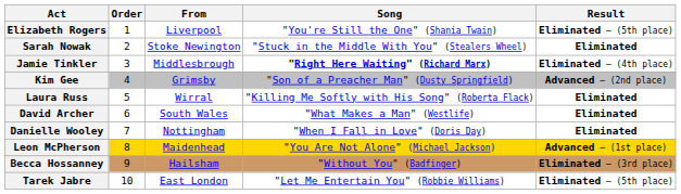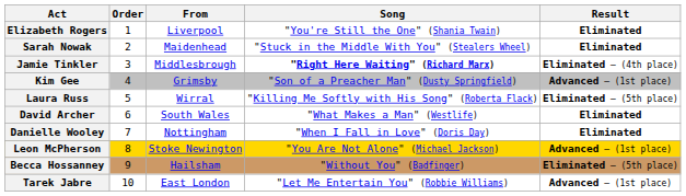 <table class="wikitable plainrowheaders" style="text-align:center;">
 <tr>
 <th scope="col">Act</th>
 <th scope="col">Order</th>
 <th scope="col">From</th>
 <th scope="col">Song</th>
 <th scope="col">Result</th>
 </tr>
 <tr style="background:white;">
 <th scope="row">Elizabeth Rogers</th>
 <td>1</td>
 <td><a href='#'>Liverpool</a></td>
 <td>"<a href='#'>You're Still the One</a>" <small>(<a href='#'>Shania Twain</a>)</small></td>
-<td><strong>Eliminated</strong><small> – (5th place)</small></td>
+<td><strong>Eliminated</strong></td>
 </tr>
 <tr style="background:white;">
 <th scope="row">Sarah Nowak</th>
 <td>2</td>
-<td><a href='#'>Stoke Newington</a></td>
+<td><a href='#'>Maidenhead</a></td>
 <td>"<a href='#'>Stuck in the Middle With You</a>" <small>(<a href='#'>Stealers Wheel</a>)</small></td>
 <td><strong>Eliminated</strong></td>
 </tr>
 <tr style="background:white;">
 <th scope="row">Jamie Tinkler</th>
 <td>3</td>
 <td><a href='#'>Middlesbrough</a></td>
 <td><strong>"<a href='#'>Right Here Waiting</a>"  <small>(<a href='#'>Richard Marx</a>)</small></strong></td>
 <td><strong>Eliminated</strong><small> – (4th place)</small></td>
 </tr>
 <tr style="background:silver;">
 <th scope="row">Kim Gee</th>
 <td>4</td>
 <td><a href='#'>Grimsby</a></td>
 <td>"<a href='#'>Son of a Preacher Man</a>"  <small>(<a href='#'>Dusty Springfield</a>)</small></td>
-<td><strong>Advanced</strong><small> – (2nd place)</small></td>
+<td><strong>Advanced</strong><small> – (1st place)</small></td>
 </tr>
 <tr style="background:white;">
 <th scope="row">Laura Russ</th>
 <td>5</td>
 <td><a href='#'>Wirral</a></td>
 <td>"<a href='#'>Killing Me Softly with His Song</a>"  <small>(<a href='#'>Roberta Flack</a>)</small></td>
-<td><strong>Eliminated</strong></td>
+<td><strong>Eliminated</strong><small> – (5th place)</small></td>
 </tr>
 <tr style="background:white;">
 <th scope="row">David Archer</th>
 <td>6</td>
 <td><a href='#'>South Wales</a></td>
 <td>"<a href='#'>What Makes a Man</a>"  <small>(<a href='#'>Westlife</a>)</small></td>
 <td><strong>Eliminated</strong></td>
 </tr>
 <tr style="background:white;">
 <th scope="row">Danielle Wooley</th>
 <td>7</td>
 <td><a href='#'>Nottingham</a></td>
 <td>"<a href='#'>When I Fall in Love</a>"  <small>(<a href='#'>Doris Day</a>)</small></td>
 <td><strong>Eliminated</strong></td>
 </tr>
 <tr style="background:gold;">
 <th scope="row">Leon McPherson</th>
 <td>8</td>
-<td><a href='#'>Maidenhead</a></td>
+<td><a href='#'>Stoke Newington</a></td>
 <td>"<a href='#'>You Are Not Alone</a>"  <small>(<a href='#'>Michael Jackson</a>)</small></td>
 <td><strong>Advanced</strong><small> – (1st place)</small></td>
 </tr>
 <tr style="background:#c96;">
 <th scope="row">Becca Hossanney</th>
 <td>9</td>
 <td><a href='#'>Hailsham</a></td>
 <td>"<a href='#'>Without You</a>"  <small>(<a href='#'>Badfinger</a>)</small></td>
-<td><strong>Eliminated</strong><small> – (3rd place)</small></td>
+<td><strong>Eliminated</strong><small> – (5th place)</small></td>
 </tr>
 <tr style="background:white;">
 <th scope="row">Tarek Jabre</th>
 <td>10</td>
 <td><a href='#'>East London</a></td>
 <td>"<a href='#'>Let Me Entertain You</a>"  <small>(<a href='#'>Robbie Williams</a>)</small></td>
-<td><strong>Eliminated</strong><small> – (5th place)</small></td>
+<td><strong>Advanced</strong><small> – (1st place)</small></td>
 </tr>
 </table>
